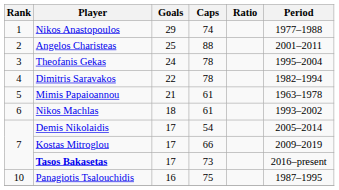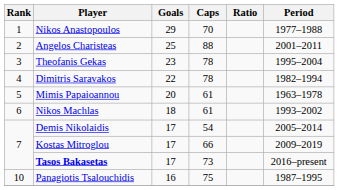 <table class="wikitable sortable" style="font-size:100%; text-align:center;">
 <tr>
 <th width=30px>Rank</th>
 <th width=175px>Player</th>
 <th width=50px>Goals</th>
 <th width=50px>Caps</th>
 <th width=50px>Ratio</th>
 <th width=100px>Period</th>
 </tr>
 <tr>
 <td>1</td>
 <td align=left><a href='#'>Nikos Anastopoulos</a></td>
 <td>29</td>
-<td>74</td>
+<td>70</td>
 <td></td>
 <td>1977–1988</td>
 </tr>
 <tr>
 <td>2</td>
 <td align=left><a href='#'>Angelos Charisteas</a></td>
 <td>25</td>
 <td>88</td>
 <td></td>
 <td>2001–2011</td>
 </tr>
 <tr>
 <td>3</td>
 <td align=left><a href='#'>Theofanis Gekas</a></td>
-<td>24</td>
+<td>23</td>
 <td>78</td>
 <td></td>
 <td>1995–2004</td>
 </tr>
 <tr>
 <td>4</td>
 <td align=left><a href='#'>Dimitris Saravakos</a></td>
 <td>22</td>
 <td>78</td>
 <td></td>
 <td>1982–1994</td>
 </tr>
 <tr>
 <td>5</td>
 <td align=left><a href='#'>Mimis Papaioannou</a></td>
-<td>21</td>
+<td>20</td>
 <td>61</td>
 <td></td>
 <td>1963–1978</td>
 </tr>
 <tr>
 <td>6</td>
 <td align=left><a href='#'>Nikos Machlas</a></td>
 <td>18</td>
 <td>61</td>
 <td></td>
 <td>1993–2002</td>
 </tr>
 <tr>
 <td rowspan="3">7</td>
 <td align=left><a href='#'>Demis Nikolaidis</a></td>
 <td>17</td>
 <td>54</td>
 <td></td>
 <td>2005–2014</td>
 </tr>
 <tr>
 <td align=left><a href='#'>Kostas Mitroglou</a></td>
 <td>17</td>
 <td>66</td>
 <td></td>
 <td>2009–2019</td>
 </tr>
 <tr>
 <td align=left><strong><a href='#'>Tasos Bakasetas</a></strong></td>
 <td>17</td>
 <td>73</td>
 <td></td>
 <td>2016–present</td>
 </tr>
 <tr>
 <td>10</td>
 <td align=left><a href='#'>Panagiotis Tsalouchidis</a></td>
 <td>16</td>
 <td>75</td>
 <td></td>
 <td>1987–1995</td>
 </tr>
 <tr>
 </tr>
 </table>
